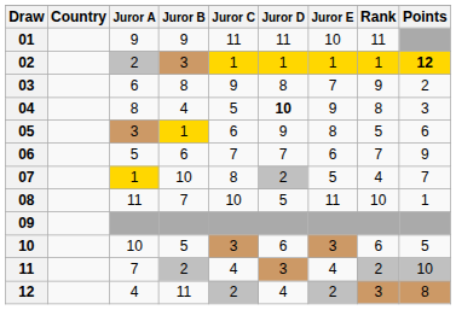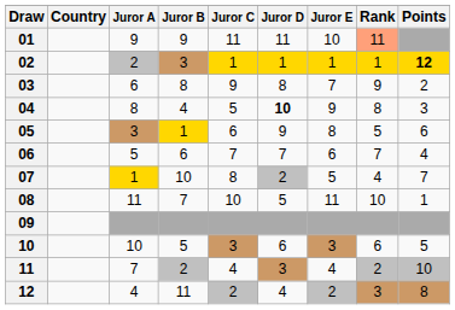 <table class="sortable wikitable collapsible plainrowheaders" style="text-align:center;">
 <tr>
 </tr>
 <tr>
 <th scope="col">Draw</th>
 <th scope="col">Country</th>
 <th scope="col"><small>Juror A</small></th>
 <th scope="col"><small>Juror B</small></th>
 <th scope="col"><small>Juror C</small></th>
 <th scope="col"><small>Juror D</small></th>
 <th scope="col"><small>Juror E</small></th>
 <th scope="col">Rank</th>
 <th scope="col">Points</th>
 </tr>
 <tr>
 <th scope="row" style="text-align:center;">01</th>
 <td style="text-align:left;"></td>
 <td>9</td>
 <td>9</td>
 <td>11</td>
 <td>11</td>
 <td>10</td>
-<td>11</td>
+<td style="background: lightsalmon;">11</td>
 <td style="background:#AAAAAA;"></td>
 </tr>
 <tr>
 <th scope="row" style="text-align:center;">02</th>
 <td style="text-align:left;"></td>
 <td style="background:silver;">2</td>
 <td style="background:#CC9966;">3</td>
 <td style="background:gold;">1</td>
 <td style="background:gold;">1</td>
 <td style="background:gold;">1</td>
 <td style="background:gold;">1</td>
 <td style="background:gold;"><strong>12</strong></td>
 </tr>
 <tr>
 <th scope="row" style="text-align:center;">03</th>
 <td style="text-align:left;"></td>
 <td>6</td>
 <td>8</td>
 <td>9</td>
 <td>8</td>
 <td>7</td>
 <td>9</td>
 <td>2</td>
 </tr>
 <tr>
 <th scope="row" style="text-align:center;">04</th>
 <td style="text-align:left;"></td>
 <td>8</td>
 <td>4</td>
 <td>5</td>
 <td><strong>10</strong></td>
 <td>9</td>
 <td>8</td>
 <td>3</td>
 </tr>
 <tr>
 <th scope="row" style="text-align:center;">05</th>
 <td style="text-align:left;"></td>
 <td style="background:#CC9966;">3</td>
 <td style="background:gold;">1</td>
 <td>6</td>
 <td>9</td>
 <td>8</td>
 <td>5</td>
 <td>6</td>
 </tr>
 <tr>
 <th scope="row" style="text-align:center;">06</th>
 <td style="text-align:left;"></td>
 <td>5</td>
 <td>6</td>
 <td>7</td>
 <td>7</td>
 <td>6</td>
 <td>7</td>
-<td>9</td>
+<td>4</td>
 </tr>
 <tr>
 <th scope="row" style="text-align:center;">07</th>
 <td style="text-align:left;"></td>
 <td style="background:gold;">1</td>
 <td>10</td>
 <td>8</td>
 <td style="background:silver;">2</td>
 <td>5</td>
 <td>4</td>
 <td>7</td>
 </tr>
 <tr>
 <th scope="row" style="text-align:center;">08</th>
 <td style="text-align:left;"></td>
 <td>11</td>
 <td>7</td>
 <td>10</td>
 <td>5</td>
 <td>11</td>
 <td>10</td>
 <td>1</td>
 </tr>
 <tr class="sortbottom">
 <th scope="row" style="text-align:center;">09</th>
 <td style="text-align:left;"></td>
 <td style="background:#AAAAAA;"></td>
 <td style="background:#AAAAAA;"></td>
 <td style="background:#AAAAAA;"></td>
 <td style="background:#AAAAAA;"></td>
 <td style="background:#AAAAAA;"></td>
 <td style="background:#AAAAAA;"></td>
 <td style="background:#AAAAAA;"></td>
 </tr>
 <tr>
 <th scope="row" style="text-align:center;">10</th>
 <td style="text-align:left;"></td>
 <td>10</td>
 <td>5</td>
 <td style="background:#CC9966;">3</td>
 <td>6</td>
 <td style="background:#CC9966;">3</td>
 <td>6</td>
 <td>5</td>
 </tr>
 <tr>
 <th scope="row" style="text-align:center;">11</th>
 <td style="text-align:left;"></td>
 <td>7</td>
 <td style="background:silver;">2</td>
 <td>4</td>
 <td style="background:#CC9966;">3</td>
 <td>4</td>
 <td style="background:silver;">2</td>
 <td style="background:silver;">10</td>
 </tr>
 <tr>
 <th scope="row" style="text-align:center;">12</th>
 <td style="text-align:left;"></td>
 <td>4</td>
 <td>11</td>
 <td style="background:silver;">2</td>
 <td>4</td>
 <td style="background:silver;">2</td>
 <td style="background:#CC9966;">3</td>
 <td style="background:#CC9966;">8</td>
 </tr>
 </table>
